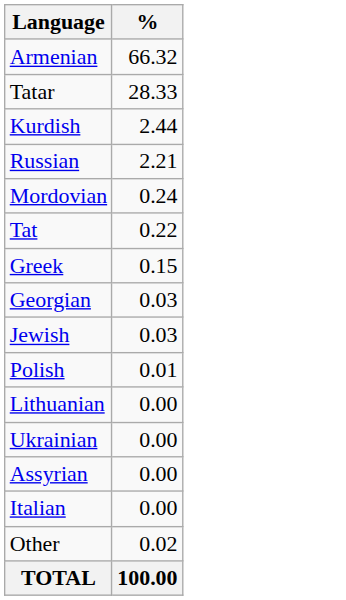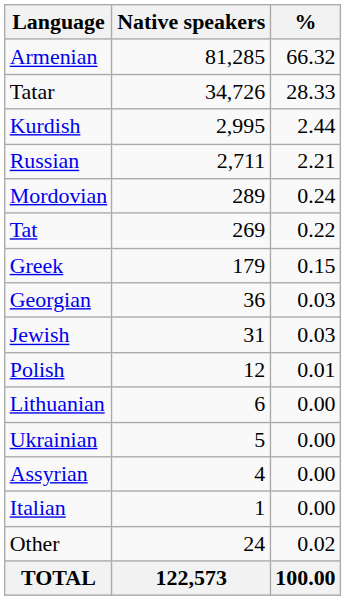 <table class="wikitable sortable">
 <tr>
 <th>Language</th>
+<th>Native speakers</th>
 <th>%</th>
 </tr>
 <tr>
 <td><a href='#'>Armenian</a></td>
+<td align="right">81,285</td>
 <td align="right">66.32</td>
 </tr>
 <tr>
 <td>Tatar</td>
+<td align="right">34,726</td>
 <td align="right">28.33</td>
 </tr>
 <tr>
 <td><a href='#'>Kurdish</a></td>
+<td align="right">2,995</td>
 <td align="right">2.44</td>
 </tr>
 <tr>
 <td><a href='#'>Russian</a></td>
+<td align="right">2,711</td>
 <td align="right">2.21</td>
 </tr>
 <tr>
 <td><a href='#'>Mordovian</a></td>
+<td align="right">289</td>
 <td align="right">0.24</td>
 </tr>
 <tr>
 <td><a href='#'>Tat</a></td>
+<td align="right">269</td>
 <td align="right">0.22</td>
 </tr>
 <tr>
 <td><a href='#'>Greek</a></td>
+<td align="right">179</td>
 <td align="right">0.15</td>
 </tr>
 <tr>
 <td><a href='#'>Georgian</a></td>
+<td align="right">36</td>
 <td align="right">0.03</td>
 </tr>
 <tr>
 <td><a href='#'>Jewish</a></td>
+<td align="right">31</td>
 <td align="right">0.03</td>
 </tr>
 <tr>
 <td><a href='#'>Polish</a></td>
+<td align="right">12</td>
 <td align="right">0.01</td>
 </tr>
 <tr>
 <td><a href='#'>Lithuanian</a></td>
+<td align="right">6</td>
 <td align="right">0.00</td>
 </tr>
 <tr>
 <td><a href='#'>Ukrainian</a></td>
+<td align="right">5</td>
 <td align="right">0.00</td>
 </tr>
 <tr>
 <td><a href='#'>Assyrian</a></td>
+<td align="right">4</td>
 <td align="right">0.00</td>
 </tr>
 <tr>
 <td><a href='#'>Italian</a></td>
+<td align="right">1</td>
 <td align="right">0.00</td>
 </tr>
 <tr>
 <td>Other</td>
+<td align="right">24</td>
 <td align="right">0.02</td>
 </tr>
 <tr>
 <th>TOTAL</th>
+<th>122,573</th>
 <th>100.00</th>
 </tr>
 </table>
